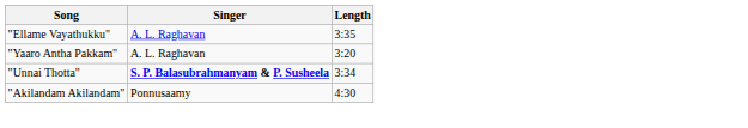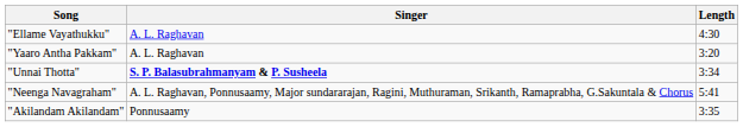 <table class="wikitable" style="font-size:95%;">
 <tr>
 <th>Song</th>
 <th>Singer</th>
 <th>Length</th>
 </tr>
 <tr>
 <td>"Ellame Vayathukku"</td>
 <td><a href='#'>A. L. Raghavan</a></td>
-<td>3:35</td>
+<td>4:30</td>
 </tr>
 <tr>
 <td>"Yaaro Antha Pakkam"</td>
 <td>A. L. Raghavan</td>
 <td>3:20</td>
 </tr>
 <tr>
 <td>"Unnai Thotta"</td>
 <td><strong><a href='#'>S. P. Balasubrahmanyam</a> & <a href='#'>P. Susheela</a></strong></td>
 <td>3:34</td>
 </tr>
 <tr>
+<td>"Neenga Navagraham"</td>
+<td>A. L. Raghavan, Ponnusaamy, Major sundararajan, Ragini, Muthuraman, Srikanth, Ramaprabha, G.Sakuntala & <a href='#'>Chorus</a></td>
+<td>5:41</td>
+</tr>
+<tr>
 <td>"Akilandam Akilandam"</td>
 <td>Ponnusaamy</td>
-<td>4:30</td>
+<td>3:35</td>
 </tr>
 </table>
